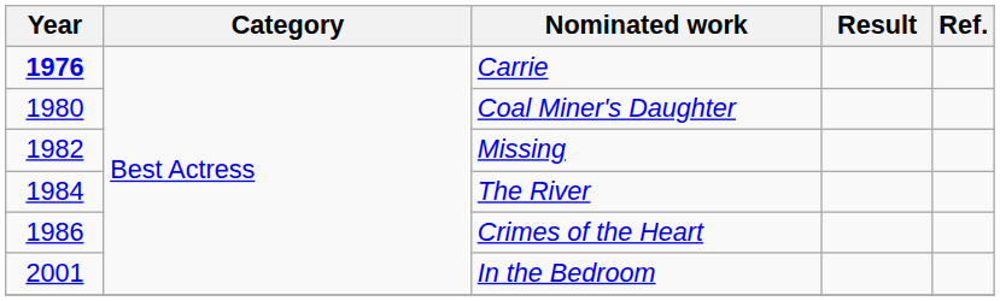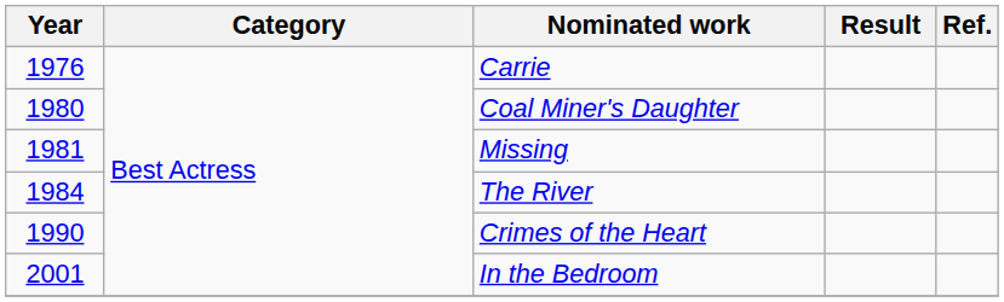 <table class=wikitable>
 <tr>
 <th scope="col" style="width:5em;">Year</th>
 <th scope="col" style="width:28em;">Category</th>
 <th scope="col" style="width:25em;">Nominated work</th>
 <th scope="col" style="width:5em;">Result</th>
 <th>Ref.</th>
 </tr>
 <tr>
-<td style="text-align:center;"><strong><a href='#'>1976</a></strong></td>
+<td style="text-align:center;"><a href='#'>1976</a></td>
 <td rowspan=6><a href='#'>Best Actress</a></td>
 <td><em><a href='#'>Carrie</a></em></td>
 <td></td>
 <td></td>
 </tr>
 <tr>
 <td style="text-align:center;"><a href='#'>1980</a></td>
 <td><em><a href='#'>Coal Miner's Daughter</a></em></td>
 <td></td>
 <td></td>
 </tr>
 <tr>
-<td style="text-align:center;"><a href='#'>1982</a></td>
+<td style="text-align:center;"><a href='#'>1981</a></td>
 <td><em><a href='#'>Missing</a></em></td>
 <td></td>
 <td></td>
 </tr>
 <tr>
 <td style="text-align:center;"><a href='#'>1984</a></td>
 <td><em><a href='#'>The River</a></em></td>
 <td></td>
 <td></td>
 </tr>
 <tr>
-<td style="text-align:center;"><a href='#'>1986</a></td>
+<td style="text-align:center;"><a href='#'>1990</a></td>
 <td><em><a href='#'>Crimes of the Heart</a></em></td>
 <td></td>
 <td></td>
 </tr>
 <tr>
 <td style="text-align:center;"><a href='#'>2001</a></td>
 <td><em><a href='#'>In the Bedroom</a></em></td>
 <td></td>
 <td></td>
 </tr>
 <tr>
 </tr>
 </table>
